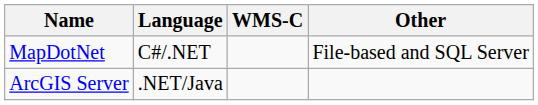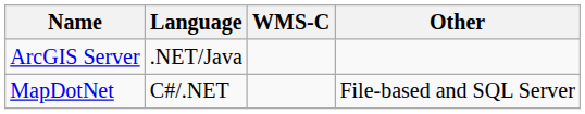 <table class=wikitable>
 <tr>
 <th>Name</th>
 <th>Language</th>
 <th>WMS-C</th>
 <th>Other</th>
 </tr>
 <tr>
+<td><a href='#'>ArcGIS Server</a></td>
+<td>.NET/Java</td>
+<td></td>
+<td></td>
+</tr>
+<tr>
 <td><a href='#'>MapDotNet</a></td>
 <td>C#/.NET</td>
 <td></td>
 <td>File-based and SQL Server</td>
 </tr>
-<tr>
-<td><a href='#'>ArcGIS Server</a></td>
-<td>.NET/Java</td>
-<td></td>
-<td></td>
-</tr>
 </table>
